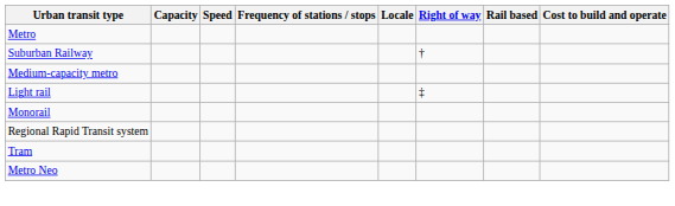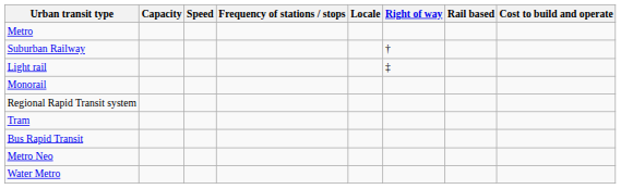 <table Class = "wikitable sortable" style = "font-size:small">
 <tr>
 <th>Urban transit type</th>
 <th>Capacity</th>
 <th>Speed</th>
 <th>Frequency of stations / stops</th>
 <th>Locale</th>
 <th><a href='#'>Right of way</a></th>
 <th>Rail based</th>
 <th>Cost to build and operate</th>
 </tr>
 <tr>
 <td><a href='#'>Metro</a></td>
 <td></td>
 <td></td>
 <td></td>
 <td></td>
 <td></td>
 <td></td>
 <td></td>
 </tr>
 <tr>
 <td><a href='#'>Suburban Railway</a> </td>
 <td></td>
 <td></td>
 <td></td>
 <td></td>
 <td> †</td>
-<td></td>
-<td></td>
-</tr>
-<tr>
-<td><a href='#'>Medium-capacity metro</a> </td>
-<td></td>
-<td></td>
-<td></td>
-<td></td>
-<td></td>
 <td></td>
 <td></td>
 </tr>
 <tr>
 <td><a href='#'>Light rail</a></td>
 <td></td>
 <td></td>
 <td></td>
 <td></td>
 <td> ‡</td>
 <td></td>
 <td></td>
 </tr>
 <tr>
 <td><a href='#'>Monorail</a></td>
 <td></td>
 <td></td>
 <td></td>
 <td></td>
 <td></td>
 <td></td>
 <td></td>
 </tr>
 <tr>
 <td>Regional Rapid Transit system</td>
 <td></td>
 <td></td>
 <td></td>
 <td></td>
 <td></td>
 <td></td>
 <td></td>
 </tr>
 <tr>
 <td><a href='#'>Tram</a></td>
 <td></td>
 <td></td>
 <td></td>
 <td></td>
 <td></td>
 <td></td>
 <td></td>
 </tr>
 <tr>
+<td><a href='#'>Bus Rapid Transit</a></td>
+<td></td>
+<td></td>
+<td></td>
+<td></td>
+<td></td>
+<td></td>
+<td></td>
+</tr>
+<tr>
 <td><a href='#'>Metro Neo</a></td>
 <td></td>
 <td></td>
 <td></td>
 <td></td>
 <td></td>
 <td></td>
 <td></td>
 </tr>
+<tr>
+<td><a href='#'>Water Metro</a></td>
+<td></td>
+<td></td>
+<td></td>
+<td></td>
+<td></td>
+<td></td>
+<td></td>
+</tr>
 </table>
